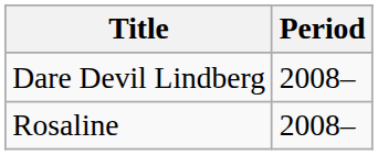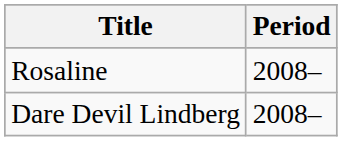 <table class="wikitable sortable">
 <tr>
 <th>Title</th>
 <th>Period</th>
 </tr>
 <tr>
+<td>Rosaline</td>
+<td>2008–</td>
+</tr>
+<tr>
 <td>Dare Devil Lindberg</td>
 <td>2008–</td>
 </tr>
-<tr>
-<td>Rosaline</td>
-<td>2008–</td>
-</tr>
 </table>
